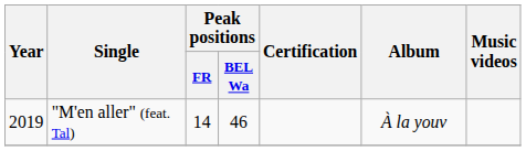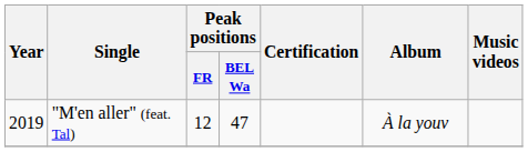 <table class="wikitable">
 <tr>
 <th align="center" rowspan="2" width="10">Year</th>
 <th align="center" rowspan="2" width="120">Single</th>
 <th align="center" colspan="2">Peak positions</th>
 <th align="center" rowspan="2" width="70">Certification</th>
 <th align="center" rowspan="2" width="90">Album</th>
 <th align="center" rowspan="2" width="40">Music<br>videos</th>
 </tr>
 <tr>
 <th width="20"><small><a href='#'>FR</a></small><br></th>
 <th width="20"><small><a href='#'>BEL <br>Wa</a></small><br></th>
 </tr>
 <tr>
 <td align="center" rowspan="1">2019</td>
 <td>"M'en aller" <small>(feat. <a href='#'>Tal</a>)</small></td>
-<td align="center">14</td>
-<td align="center">46</td>
+<td align="center">12</td>
+<td align="center">47</td>
 <td align="center"></td>
 <td align="center" rowspan="1"><em>À la youv</em></td>
 <td><small></small></td>
 </tr>
 <tr>
 </tr>
 </table>
